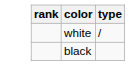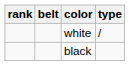 <table class="wikitable" style="float:right; margin-right:10px">
 <tr>
 <th>rank</th>
+<th>belt</th>
 <th>color</th>
 <th>type</th>
 </tr>
 <tr>
+<td></td>
 <td></td>
 <td>white</td>
 <td>/</td>
 </tr>
 <tr>
 <td></td>
+<td></td>
 <td>black</td>
 <td></td>
 </tr>
 </table>
